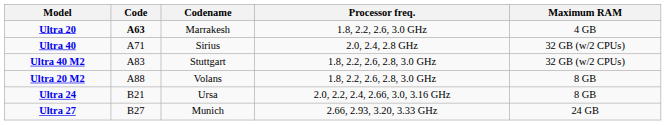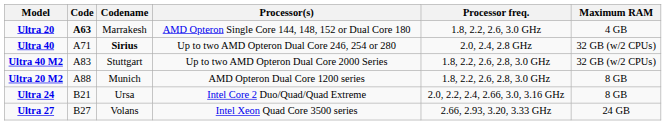 <table class="wikitable" style="text-align: center; min-width: 80%;">
 <tr>
 <th>Model</th>
 <th>Code</th>
 <th>Codename</th>
+<th>Processor(s)</th>
 <th>Processor freq.</th>
 <th>Maximum RAM</th>
 </tr>
 <tr>
 <td><strong><a href='#'>Ultra 20</a></strong></td>
 <td><strong>A63</strong></td>
 <td>Marrakesh</td>
+<td><a href='#'>AMD Opteron</a> Single Core 144, 148, 152 or Dual Core 180</td>
 <td>1.8, 2.2, 2.6, 3.0 GHz</td>
 <td>4 GB</td>
 </tr>
 <tr>
 <td><strong><a href='#'>Ultra 40</a></strong></td>
 <td>A71</td>
-<td>Sirius</td>
+<td><strong>Sirius</strong></td>
+<td>Up to two AMD Opteron Dual Core 246, 254 or 280</td>
 <td>2.0, 2.4, 2.8 GHz</td>
 <td>32 GB  (w/2 CPUs)</td>
 </tr>
 <tr>
 <td><strong><a href='#'>Ultra 40 M2</a></strong></td>
 <td>A83</td>
 <td>Stuttgart</td>
+<td>Up to two AMD Opteron Dual Core 2000 Series</td>
 <td>1.8, 2.2, 2.6, 2.8, 3.0 GHz</td>
 <td>32 GB (w/2 CPUs)</td>
 </tr>
 <tr>
 <td><strong><a href='#'>Ultra 20 M2</a></strong></td>
 <td>A88</td>
-<td>Volans</td>
+<td>Munich</td>
+<td>AMD Opteron Dual Core 1200 series</td>
 <td>1.8, 2.2, 2.6, 2.8, 3.0 GHz</td>
 <td>8 GB</td>
 </tr>
 <tr>
 <td><strong><a href='#'>Ultra 24</a></strong></td>
 <td>B21</td>
 <td>Ursa</td>
+<td><a href='#'>Intel Core 2</a> Duo/Quad/Quad Extreme</td>
 <td>2.0, 2.2, 2.4, 2.66, 3.0, 3.16 GHz</td>
 <td>8 GB</td>
 </tr>
 <tr>
 <td><strong><a href='#'>Ultra 27</a></strong></td>
 <td>B27</td>
-<td>Munich</td>
+<td>Volans</td>
+<td><a href='#'>Intel Xeon</a> Quad Core 3500 series</td>
 <td>2.66, 2.93, 3.20, 3.33 GHz</td>
 <td>24 GB</td>
 </tr>
 </table>
